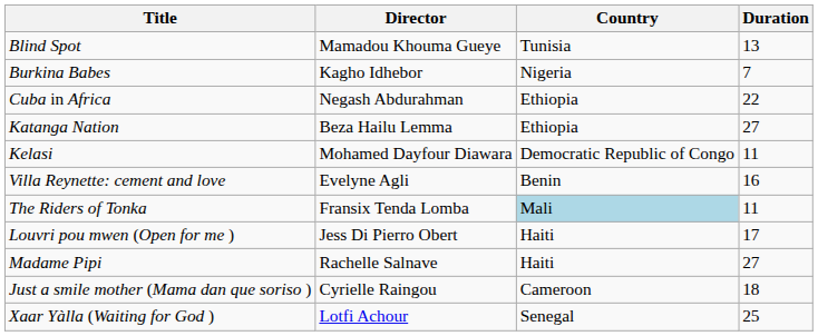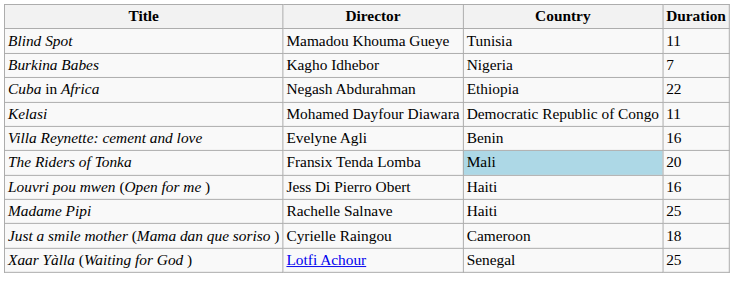 <table class="wikitable">
 <tr>
 <th>Title</th>
 <th>Director</th>
 <th>Country</th>
 <th>Duration</th>
 </tr>
 <tr>
 <td><em>Blind Spot</em></td>
 <td>Mamadou Khouma Gueye</td>
 <td>Tunisia</td>
-<td>13</td>
+<td>11</td>
 </tr>
 <tr>
 <td><em>Burkina Babes</em></td>
 <td>Kagho Idhebor</td>
 <td>Nigeria</td>
 <td>7</td>
 </tr>
 <tr>
 <td><em>Cuba</em> in <em>Africa</em></td>
 <td>Negash Abdurahman</td>
 <td>Ethiopia</td>
 <td>22</td>
-</tr>
-<tr>
-<td><em>Katanga Nation</em></td>
-<td>Beza Hailu Lemma</td>
-<td>Ethiopia</td>
-<td>27</td>
 </tr>
 <tr>
 <td><em>Kelasi</em></td>
 <td>Mohamed Dayfour Diawara</td>
 <td>Democratic Republic of Congo</td>
 <td>11</td>
 </tr>
 <tr>
 <td><em>Villa Reynette: cement and love</em></td>
 <td>Evelyne Agli</td>
 <td>Benin</td>
 <td>16</td>
 </tr>
 <tr>
 <td><em>The Riders of Tonka</em></td>
 <td>Fransix Tenda Lomba</td>
 <td style="background: lightblue;">Mali</td>
-<td>11</td>
+<td>20</td>
 </tr>
 <tr>
 <td><em>Louvri pou mwen</em> (<em>Open for me</em> )</td>
 <td>Jess Di Pierro Obert</td>
 <td>Haiti</td>
-<td>17</td>
+<td>16</td>
 </tr>
 <tr>
 <td><em>Madame Pipi</em></td>
 <td>Rachelle Salnave</td>
 <td>Haiti</td>
-<td>27</td>
+<td>25</td>
 </tr>
 <tr>
 <td><em>Just a smile mother</em> (<em>Mama dan que soriso</em> )</td>
 <td>Cyrielle Raingou</td>
 <td>Cameroon</td>
 <td>18</td>
 </tr>
 <tr>
 <td><em>Xaar Yàlla</em> (<em>Waiting for God</em> )</td>
 <td><a href='#'>Lotfi Achour</a></td>
 <td>Senegal</td>
 <td>25</td>
 </tr>
 </table>
